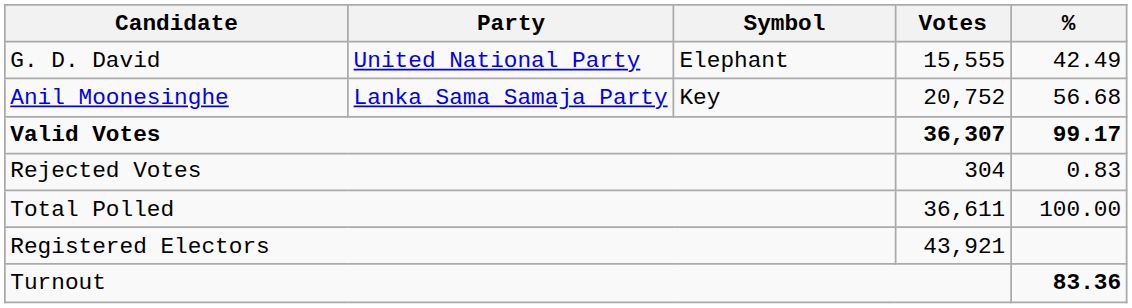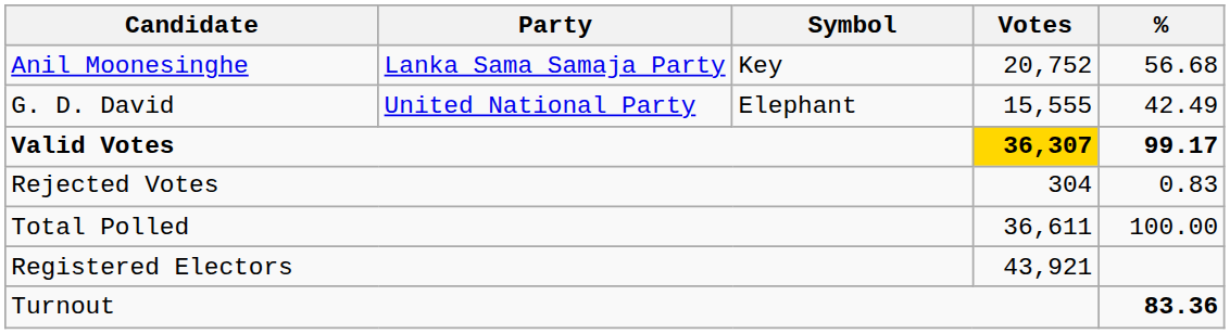 <table class="wikitable" border="1" style="text-align:right;">
 <tr>
 <th align=left width="190">Candidate</th>
 <th align=left width="180">Party</th>
 <th align=left width="120">Symbol</th>
 <th align=left width="60">Votes</th>
 <th align=left width="60">%</th>
 </tr>
 <tr>
+<td align=left><a href='#'>Anil Moonesinghe</a></td>
+<td align=left><a href='#'>Lanka Sama Samaja Party</a></td>
+<td align=left>Key</td>
+<td align=right>20,752</td>
+<td align=right>56.68</td>
+</tr>
+<tr>
 <td align=left>G. D. David</td>
 <td align=left><a href='#'>United National Party</a></td>
 <td align=left>Elephant</td>
 <td align=right>15,555</td>
 <td align=right>42.49</td>
 </tr>
 <tr>
-<td align=left><a href='#'>Anil Moonesinghe</a></td>
-<td align=left><a href='#'>Lanka Sama Samaja Party</a></td>
-<td align=left>Key</td>
-<td align=right>20,752</td>
-<td align=right>56.68</td>
-</tr>
-<tr>
 <td align=left colspan=3><strong>Valid Votes</strong></td>
-<td align=right><strong>36,307</strong></td>
+<td align=right style="background: gold;"><strong>36,307</strong></td>
 <td align=right><strong>99.17</strong></td>
 </tr>
 <tr>
 <td align=left colspan=3>Rejected Votes</td>
 <td align=right>304</td>
 <td align=right>0.83</td>
 </tr>
 <tr>
 <td align=left colspan=3>Total Polled</td>
 <td align=right>36,611</td>
 <td align=right>100.00</td>
 </tr>
 <tr>
 <td align=left colspan=3>Registered Electors</td>
 <td align=right>43,921</td>
 <td></td>
 </tr>
 <tr>
 <td align=left colspan=4>Turnout</td>
 <td align=right><strong>83.36</strong></td>
 </tr>
 </table>
